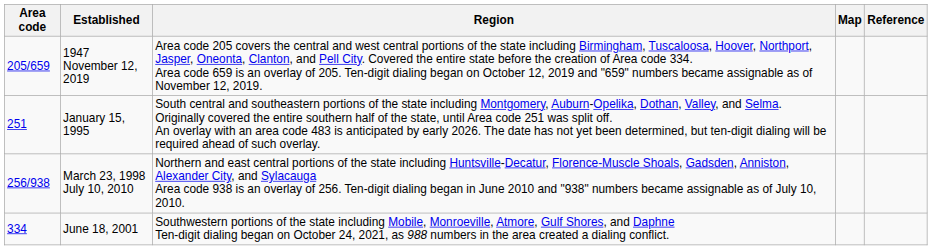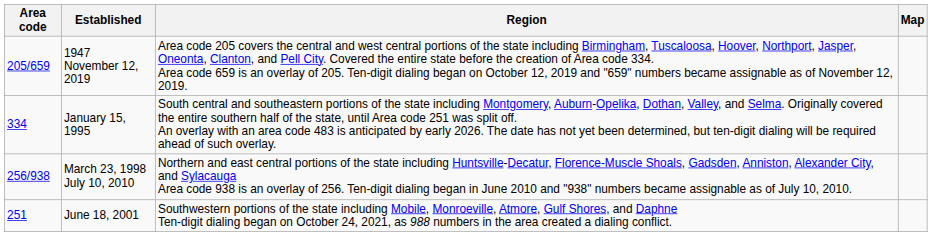 <table class="wikitable">
 <tr>
 <th>Area code</th>
 <th>Established</th>
 <th>Region</th>
 <th>Map</th>
-<th>Reference</th>
 </tr>
 <tr>
 <td><a href='#'>205/659</a></td>
 <td>1947<br>November 12, 2019</td>
 <td>Area code 205 covers the central and west central portions of the state including <a href='#'>Birmingham</a>, <a href='#'>Tuscaloosa</a>, <a href='#'>Hoover</a>, <a href='#'>Northport</a>, <a href='#'>Jasper</a>, <a href='#'>Oneonta</a>, <a href='#'>Clanton</a>, and <a href='#'>Pell City</a>.  Covered the entire state before the creation of Area code 334.<br>Area code 659 is an overlay of 205. Ten-digit dialing began on October 12, 2019 and "659" numbers became assignable as of November 12, 2019.</td>
 <td></td>
-<td></td>
 </tr>
 <tr>
-<td><a href='#'>251</a></td>
+<td><a href='#'>334</a></td>
 <td>January 15, 1995</td>
 <td>South central and southeastern portions of the state including <a href='#'>Montgomery</a>, <a href='#'>Auburn</a>-<a href='#'>Opelika</a>, <a href='#'>Dothan</a>, <a href='#'>Valley</a>, and <a href='#'>Selma</a>.  Originally covered the entire southern half of the state, until Area code 251 was split off.<br>An overlay with an area code 483 is anticipated by early 2026. The date has not yet been determined, but ten-digit dialing will be required ahead of such overlay.</td>
-<td></td>
 <td></td>
 </tr>
 <tr>
 <td><a href='#'>256/938</a></td>
 <td>March 23, 1998<br>July 10, 2010</td>
 <td>Northern and east central portions of the state including <a href='#'>Huntsville</a>-<a href='#'>Decatur</a>, <a href='#'>Florence-Muscle Shoals</a>, <a href='#'>Gadsden</a>, <a href='#'>Anniston</a>, <a href='#'>Alexander City</a>, and <a href='#'>Sylacauga</a><br>Area code 938 is an overlay of 256. Ten-digit dialing began in June 2010 and "938" numbers became assignable as of July 10, 2010.</td>
 <td></td>
-<td></td>
 </tr>
 <tr>
-<td><a href='#'>334</a></td>
+<td><a href='#'>251</a></td>
 <td>June 18, 2001</td>
 <td>Southwestern portions of the state including <a href='#'>Mobile</a>, <a href='#'>Monroeville</a>, <a href='#'>Atmore</a>, <a href='#'>Gulf Shores</a>, and <a href='#'>Daphne</a><br>Ten-digit dialing began on October 24, 2021, as <em>988</em> numbers in the area created a dialing conflict.</td>
 <td></td>
-<td></td>
 </tr>
 </table>
